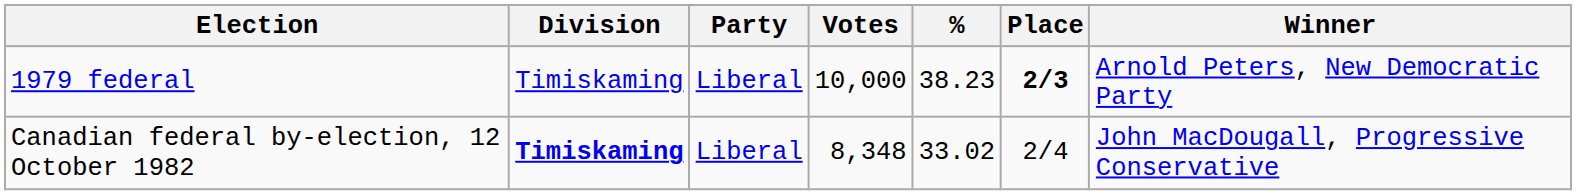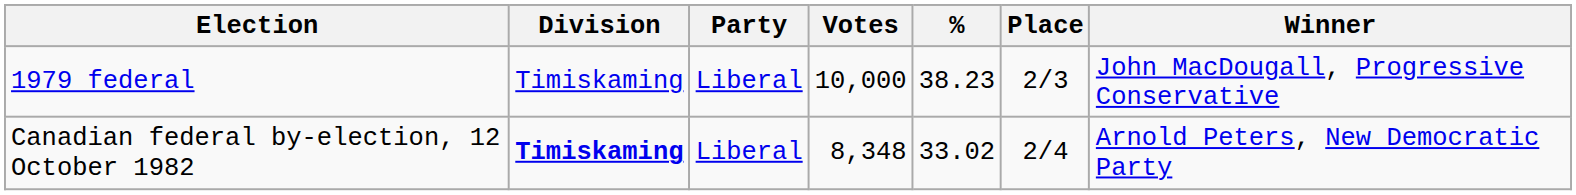 <table class="wikitable" width="800">
 <tr>
 <th align="left">Election</th>
 <th align="left">Division</th>
 <th align="left">Party</th>
 <th align="right">Votes</th>
 <th align="right">%</th>
 <th align="center">Place</th>
 <th align="center">Winner</th>
 </tr>
 <tr>
 <td align="left"><a href='#'>1979 federal</a></td>
 <td align="left"><a href='#'>Timiskaming</a></td>
 <td align="left"><a href='#'>Liberal</a></td>
 <td align="right">10,000</td>
 <td align="right">38.23</td>
-<td align="center"><strong>2/3</strong></td>
-<td align="left"><a href='#'>Arnold Peters</a>, <a href='#'>New Democratic Party</a></td>
+<td align="center">2/3</td>
+<td align="left"><a href='#'>John MacDougall</a>, <a href='#'>Progressive Conservative</a></td>
 </tr>
 <tr>
 <td align="left">Canadian federal by-election, 12 October 1982</td>
 <td align="left"><strong><a href='#'>Timiskaming</a></strong></td>
 <td align="left"><a href='#'>Liberal</a></td>
 <td align="right">8,348</td>
 <td align="right">33.02</td>
 <td align="center">2/4</td>
-<td align="left"><a href='#'>John MacDougall</a>, <a href='#'>Progressive Conservative</a></td>
+<td align="left"><a href='#'>Arnold Peters</a>, <a href='#'>New Democratic Party</a></td>
 </tr>
 </table>
